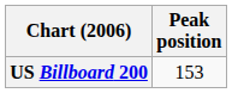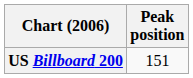 <table class="wikitable plainrowheaders">
 <tr>
 <th scope="col">Chart (2006)</th>
 <th scope="col">Peak<br>position</th>
 </tr>
 <tr>
 <th scope="row">US <a href='#'><em>Billboard</em> 200</a></th>
-<td style="text-align:center;">153</td>
+<td style="text-align:center;">151</td>
 </tr>
 </table>
